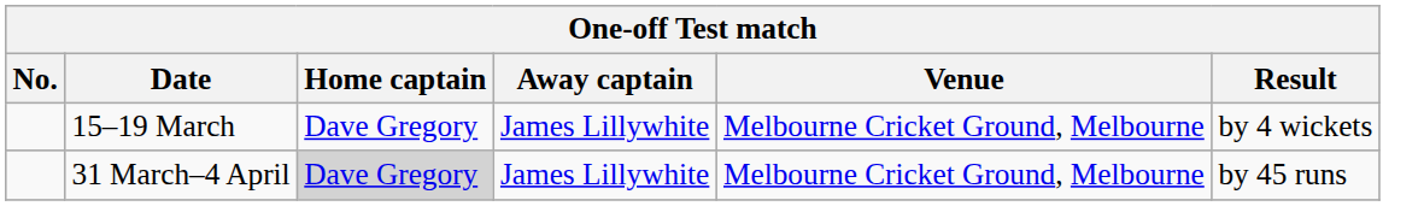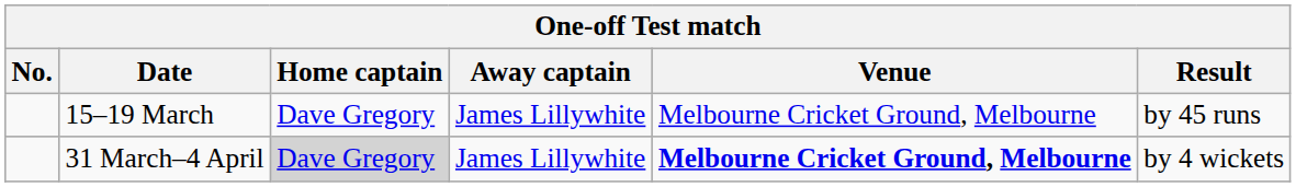 <table class="wikitable">
 <tr>
 <th colspan="9">One-off Test match</th>
 </tr>
 <tr>
 <th>No.</th>
 <th>Date</th>
 <th>Home captain</th>
 <th>Away captain</th>
 <th>Venue</th>
 <th>Result</th>
 </tr>
 <tr>
 <td></td>
 <td>15–19 March</td>
 <td><a href='#'>Dave Gregory</a></td>
 <td><a href='#'>James Lillywhite</a></td>
 <td><a href='#'>Melbourne Cricket Ground</a>, <a href='#'>Melbourne</a></td>
-<td> by 4 wickets</td>
+<td> by 45 runs</td>
 </tr>
 <tr>
 <td></td>
 <td>31 March–4 April</td>
 <td style="background: lightgrey;"><a href='#'>Dave Gregory</a></td>
 <td><a href='#'>James Lillywhite</a></td>
-<td><a href='#'>Melbourne Cricket Ground</a>, <a href='#'>Melbourne</a></td>
-<td> by 45 runs</td>
+<td><strong><a href='#'>Melbourne Cricket Ground</a>, <a href='#'>Melbourne</a></strong></td>
+<td> by 4 wickets</td>
 </tr>
 </table>
